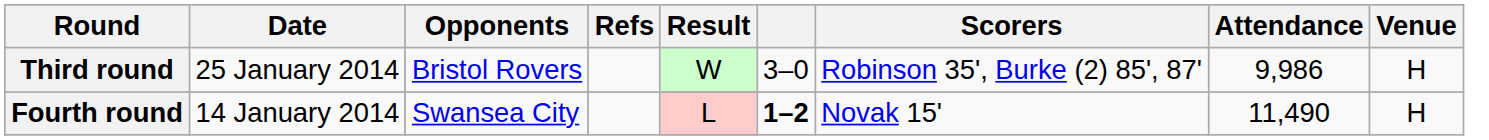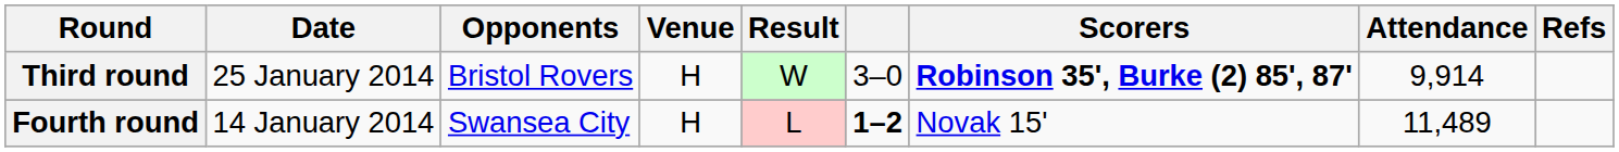 <table class="wikitable plainrowheaders" style="text-align:center">
 <tr>
 <th scope="col">Round</th>
 <th scope="col">Date</th>
 <th scope="col">Opponents</th>
-<th scope="col">Refs</th>
+<th scope="col">Venue</th>
 <th scope="col">Result</th>
 <th scope="col"></th>
 <th scope="col">Scorers</th>
 <th scope="col">Attendance</th>
-<th scope="col">Venue</th>
+<th scope="col">Refs</th>
 </tr>
 <tr>
 <th scope="row">Third round</th>
 <td align="left">25 January 2014</td>
 <td align="left"><a href='#'>Bristol Rovers</a></td>
-<td></td>
+<td>H</td>
 <td style="background:#cfc">W</td>
 <td>3–0</td>
-<td align="left"><a href='#'>Robinson</a> 35', <a href='#'>Burke</a> (2) 85', 87'</td>
-<td>9,986</td>
-<td>H</td>
+<td align="left"><strong><a href='#'>Robinson</a> 35', <a href='#'>Burke</a> (2) 85', 87'</strong></td>
+<td>9,914</td>
+<td></td>
 </tr>
 <tr>
 <th scope="row">Fourth round</th>
 <td align="left">14 January 2014</td>
 <td align="left"><a href='#'>Swansea City</a></td>
-<td></td>
+<td>H</td>
 <td style="background:#fcc">L</td>
 <td><strong>1–2</strong></td>
 <td align="left"><a href='#'>Novak</a> 15'</td>
-<td>11,490</td>
-<td>H</td>
+<td>11,489</td>
+<td></td>
 </tr>
 </table>
